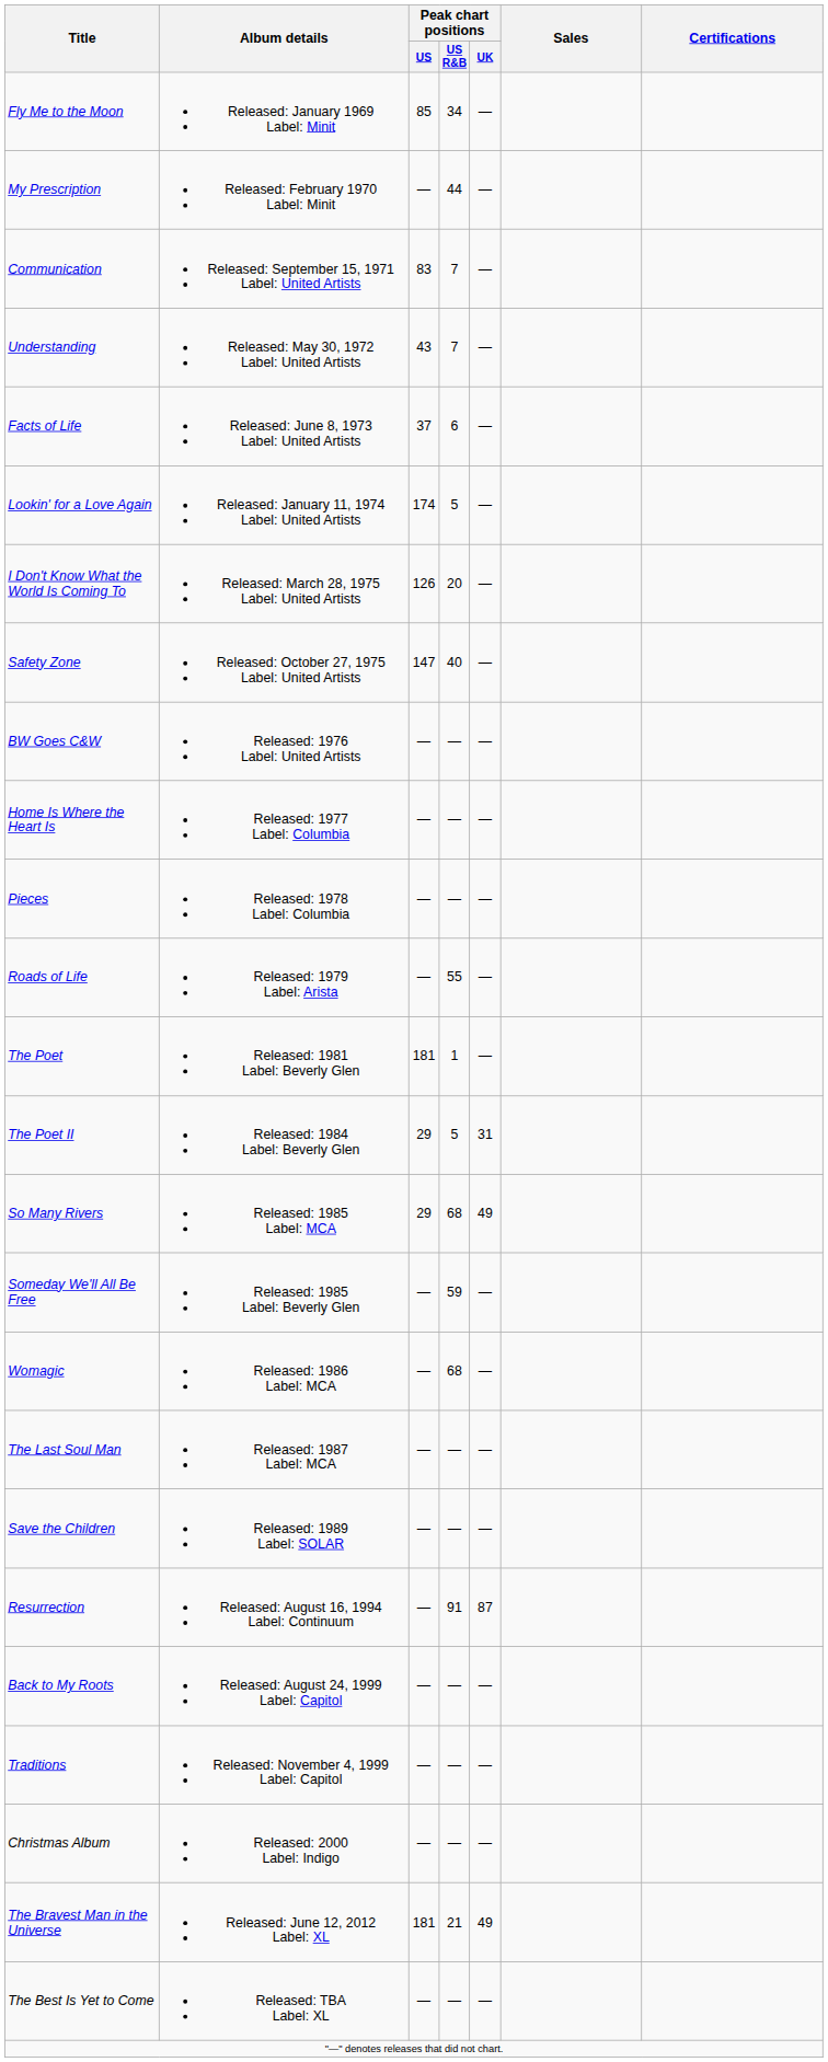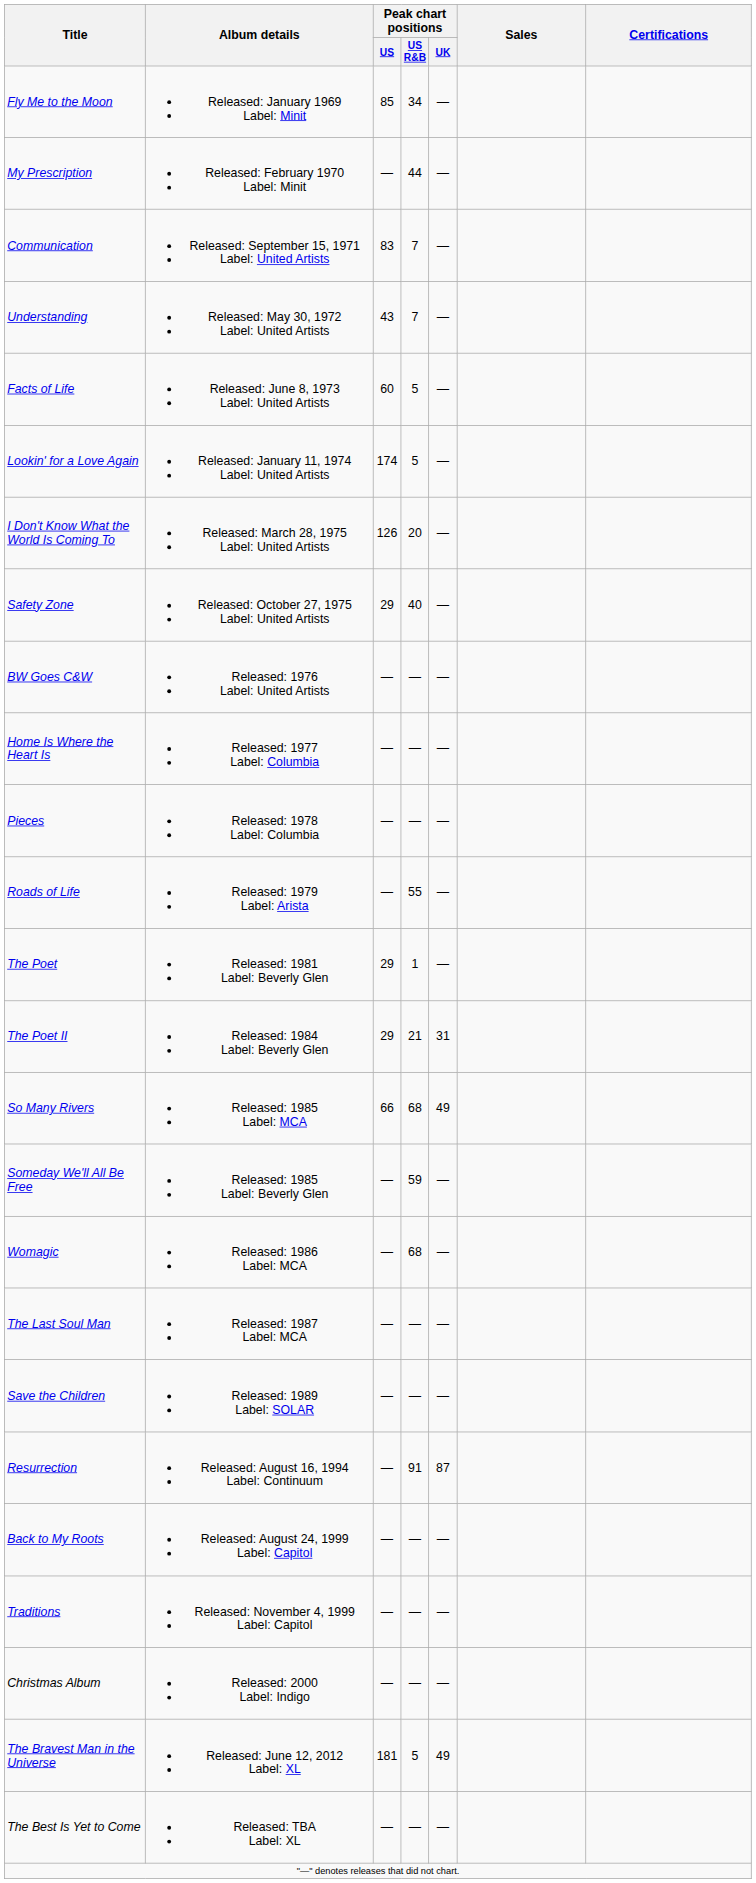 <table class="wikitable plainrowheaders" style="text-align:center;">
 <tr>
 <th scope="col" rowspan="2" style="width:11em;">Title</th>
 <th scope="col" rowspan="2" style="width:18em;">Album details</th>
 <th scope="col" colspan="3">Peak chart positions</th>
 <th scope="col" rowspan="2" style="width:10em;">Sales</th>
 <th scope="col" rowspan="2" style="width:13em;"><a href='#'>Certifications</a></th>
 </tr>
 <tr style="font-size:smaller;">
 <th width="30"><a href='#'>US</a><br></th>
 <th width="30"><a href='#'>US<br>R&B</a><br></th>
 <th width="30"><a href='#'>UK</a><br></th>
 </tr>
 <tr>
 <td align=left><em><a href='#'>Fly Me to the Moon</a></em></td>
 <td><br><ul><li>Released: January 1969</li><li>Label: <a href='#'>Minit</a></li></ul></td>
 <td>85</td>
 <td>34</td>
 <td>—</td>
 <td></td>
 <td></td>
 </tr>
 <tr>
 <td align=left><em><a href='#'>My Prescription</a></em></td>
 <td><br><ul><li>Released: February 1970</li><li>Label: Minit</li></ul></td>
 <td>—</td>
 <td>44</td>
 <td>—</td>
 <td></td>
 <td></td>
 </tr>
 <tr>
 <td align=left><em><a href='#'>Communication</a></em></td>
 <td><br><ul><li>Released: September 15, 1971</li><li>Label: <a href='#'>United Artists</a></li></ul></td>
 <td>83</td>
 <td>7</td>
 <td>—</td>
 <td></td>
 <td></td>
 </tr>
 <tr>
 <td align=left><em><a href='#'>Understanding</a></em></td>
 <td><br><ul><li>Released: May 30, 1972</li><li>Label: United Artists</li></ul></td>
 <td>43</td>
 <td>7</td>
 <td>—</td>
 <td></td>
 <td></td>
 </tr>
 <tr>
 <td align=left><em><a href='#'>Facts of Life</a></em></td>
 <td><br><ul><li>Released: June 8, 1973</li><li>Label: United Artists</li></ul></td>
-<td>37</td>
-<td>6</td>
+<td>60</td>
+<td>5</td>
 <td>—</td>
 <td></td>
 <td></td>
 </tr>
 <tr>
 <td align=left><em><a href='#'>Lookin' for a Love Again</a></em></td>
 <td><br><ul><li>Released: January 11, 1974</li><li>Label: United Artists</li></ul></td>
 <td>174</td>
 <td>5</td>
 <td>—</td>
 <td></td>
 <td></td>
 </tr>
 <tr>
 <td align=left><em><a href='#'>I Don't Know What the World Is Coming To</a></em></td>
 <td><br><ul><li>Released: March 28, 1975</li><li>Label: United Artists</li></ul></td>
 <td>126</td>
 <td>20</td>
 <td>—</td>
 <td></td>
 <td></td>
 </tr>
 <tr>
 <td align=left><em><a href='#'>Safety Zone</a></em></td>
 <td><br><ul><li>Released: October 27, 1975</li><li>Label: United Artists</li></ul></td>
-<td>147</td>
+<td>29</td>
 <td>40</td>
 <td>—</td>
 <td></td>
 <td></td>
 </tr>
 <tr>
 <td align=left><em><a href='#'>BW Goes C&W</a></em></td>
 <td><br><ul><li>Released: 1976</li><li>Label: United Artists</li></ul></td>
 <td>—</td>
 <td>—</td>
 <td>—</td>
 <td></td>
 <td></td>
 </tr>
 <tr>
 <td align=left><em><a href='#'>Home Is Where the Heart Is</a></em></td>
 <td><br><ul><li>Released: 1977</li><li>Label: <a href='#'>Columbia</a></li></ul></td>
 <td>—</td>
 <td>—</td>
 <td>—</td>
 <td></td>
 <td></td>
 </tr>
 <tr>
 <td align=left><em><a href='#'>Pieces</a></em></td>
 <td><br><ul><li>Released: 1978</li><li>Label: Columbia</li></ul></td>
 <td>—</td>
 <td>—</td>
 <td>—</td>
 <td></td>
 <td></td>
 </tr>
 <tr>
 <td align=left><em><a href='#'>Roads of Life</a></em></td>
 <td><br><ul><li>Released: 1979</li><li>Label: <a href='#'>Arista</a></li></ul></td>
 <td>—</td>
 <td>55</td>
 <td>—</td>
 <td></td>
 <td></td>
 </tr>
 <tr>
 <td align=left><em><a href='#'>The Poet</a></em></td>
 <td><br><ul><li>Released: 1981</li><li>Label: Beverly Glen</li></ul></td>
-<td>181</td>
+<td>29</td>
 <td>1</td>
 <td>—</td>
 <td></td>
 <td></td>
 </tr>
 <tr>
 <td align=left><em><a href='#'>The Poet II</a></em></td>
 <td><br><ul><li>Released: 1984</li><li>Label: Beverly Glen</li></ul></td>
 <td>29</td>
-<td>5</td>
+<td>21</td>
 <td>31</td>
 <td></td>
 <td></td>
 </tr>
 <tr>
 <td align=left><em><a href='#'>So Many Rivers</a></em></td>
 <td><br><ul><li>Released: 1985</li><li>Label: <a href='#'>MCA</a></li></ul></td>
-<td>29</td>
+<td>66</td>
 <td>68</td>
 <td>49</td>
 <td></td>
 <td></td>
 </tr>
 <tr>
 <td align=left><em><a href='#'>Someday We'll All Be Free</a></em></td>
 <td><br><ul><li>Released: 1985</li><li>Label: Beverly Glen</li></ul></td>
 <td>—</td>
 <td>59</td>
 <td>—</td>
 <td></td>
 <td></td>
 </tr>
 <tr>
 <td align=left><em><a href='#'>Womagic</a></em></td>
 <td><br><ul><li>Released: 1986</li><li>Label: MCA</li></ul></td>
 <td>—</td>
 <td>68</td>
 <td>—</td>
 <td></td>
 <td></td>
 </tr>
 <tr>
 <td align=left><em><a href='#'>The Last Soul Man</a></em></td>
 <td><br><ul><li>Released: 1987</li><li>Label: MCA</li></ul></td>
 <td>—</td>
 <td>—</td>
 <td>—</td>
 <td></td>
 <td></td>
 </tr>
 <tr>
 <td align=left><em><a href='#'>Save the Children</a></em></td>
 <td><br><ul><li>Released: 1989</li><li>Label: <a href='#'>SOLAR</a></li></ul></td>
 <td>—</td>
 <td>—</td>
 <td>—</td>
 <td></td>
 <td></td>
 </tr>
 <tr>
 <td align=left><em><a href='#'>Resurrection</a></em></td>
 <td><br><ul><li>Released: August 16, 1994</li><li>Label: Continuum</li></ul></td>
 <td>—</td>
 <td>91</td>
 <td>87</td>
 <td></td>
 <td></td>
 </tr>
 <tr>
 <td align=left><em><a href='#'>Back to My Roots</a></em></td>
 <td><br><ul><li>Released: August 24, 1999</li><li>Label: <a href='#'>Capitol</a></li></ul></td>
 <td>—</td>
 <td>—</td>
 <td>—</td>
 <td></td>
 <td></td>
 </tr>
 <tr>
 <td align=left><em><a href='#'>Traditions</a></em></td>
 <td><br><ul><li>Released: November 4, 1999</li><li>Label: Capitol</li></ul></td>
 <td>—</td>
 <td>—</td>
 <td>—</td>
 <td></td>
 <td></td>
 </tr>
 <tr>
 <td align=left><em>Christmas Album</em></td>
 <td><br><ul><li>Released: 2000</li><li>Label: Indigo</li></ul></td>
 <td>—</td>
 <td>—</td>
 <td>—</td>
 <td></td>
 <td></td>
 </tr>
 <tr>
 <td align=left><em><a href='#'>The Bravest Man in the Universe</a></em></td>
 <td><br><ul><li>Released: June 12, 2012</li><li>Label: <a href='#'>XL</a></li></ul></td>
 <td>181</td>
-<td>21</td>
+<td>5</td>
 <td>49</td>
 <td></td>
 <td></td>
 </tr>
 <tr>
 <td align=left><em>The Best Is Yet to Come</em></td>
 <td><br><ul><li>Released: TBA</li><li>Label: XL</li></ul></td>
 <td>—</td>
 <td>—</td>
 <td>—</td>
 <td></td>
 <td></td>
 </tr>
 <tr>
 <td colspan="9" style="text-align:center; font-size:9pt;">"—" denotes releases that did not chart.</td>
 </tr>
 </table>
